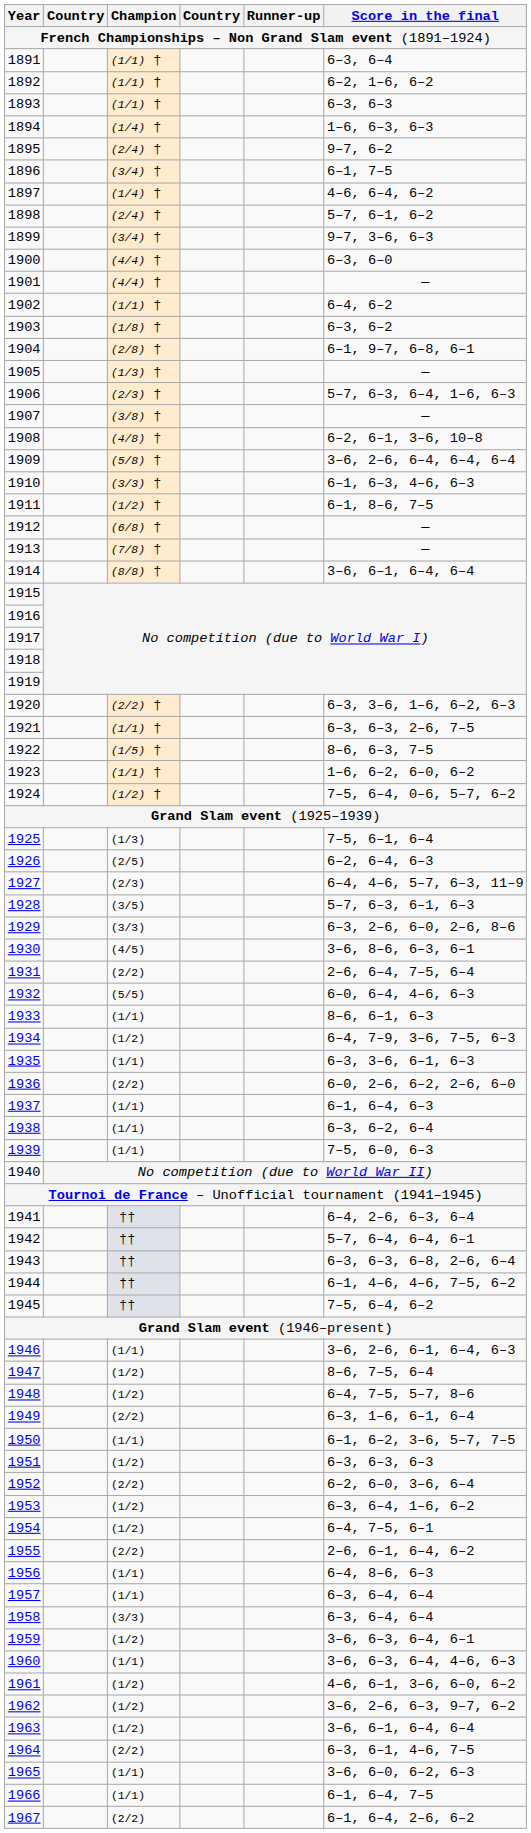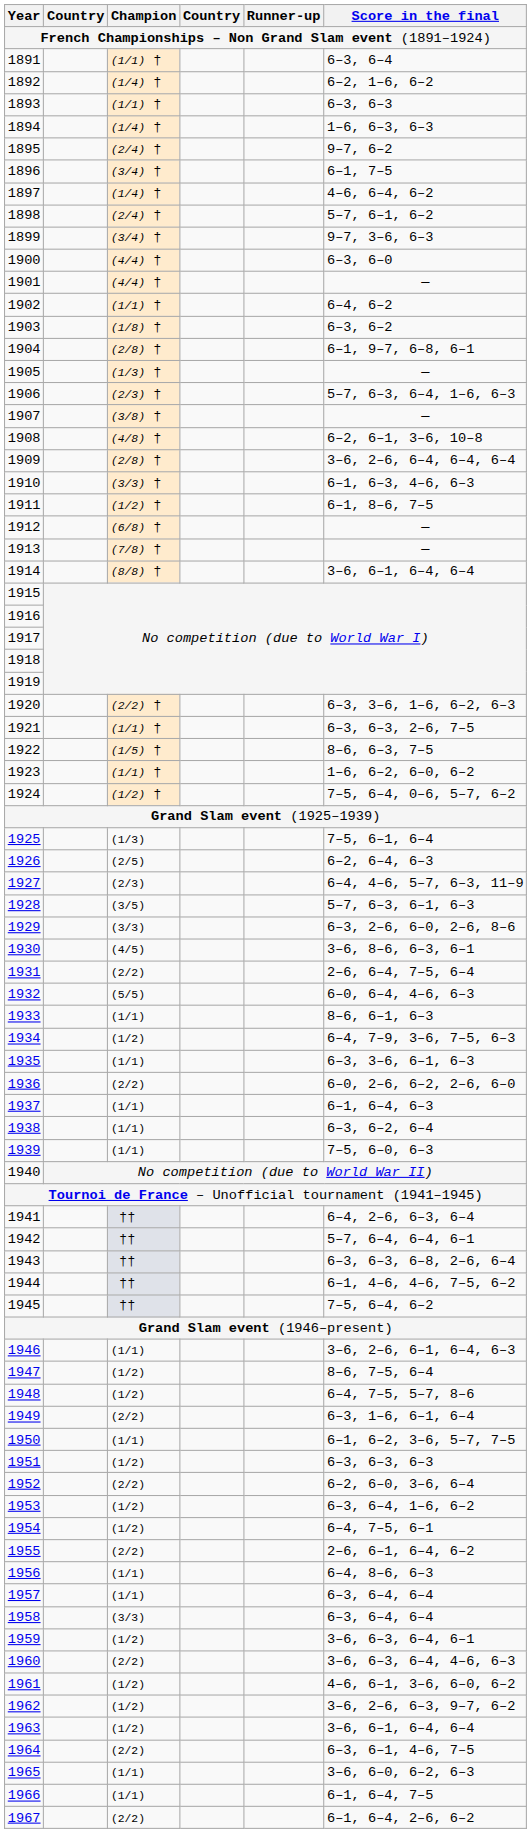 <table class="sortable wikitable">
 <tr>
 <th scope="col">Year</th>
 <th scope="col">Country</th>
 <th scope="col">Champion</th>
 <th scope="col">Country</th>
 <th scope="col">Runner-up</th>
 <th scope="col" class="unsortable"><a href='#'>Score in the final</a></th>
 </tr>
 <tr>
 <td colspan=6 style="text-align:center; background: #F5F5F5;"><strong>French Championships – Non Grand Slam event</strong> (1891–1924)</td>
 </tr>
 <tr>
 <td style="text-align: center;">1891</td>
 <td></td>
 <td style="background:#ffebcd;"> <em><small>(1/1)</small></em> †</td>
 <td></td>
 <td></td>
 <td>6–3, 6–4</td>
 </tr>
 <tr>
 <td style="text-align: center;">1892</td>
 <td></td>
-<td style="background:#ffebcd;"> <em><small>(1/1)</small></em> †</td>
+<td style="background:#ffebcd;"> <em><small>(1/4)</small></em> †</td>
 <td></td>
 <td></td>
 <td>6–2, 1–6, 6–2</td>
 </tr>
 <tr>
 <td style="text-align: center;">1893</td>
 <td></td>
 <td style="background:#ffebcd;"> <em><small>(1/1)</small></em> †</td>
 <td></td>
 <td></td>
 <td>6–3, 6–3</td>
 </tr>
 <tr>
 <td style="text-align: center;">1894</td>
 <td></td>
 <td style="background:#ffebcd;"> <em><small>(1/4)</small></em> †</td>
 <td></td>
 <td></td>
 <td>1–6, 6–3, 6–3</td>
 </tr>
 <tr>
 <td style="text-align: center;">1895</td>
 <td></td>
 <td style="background: #ffebcd;"> <em><small>(2/4)</small></em> †</td>
 <td></td>
 <td></td>
 <td>9–7, 6–2</td>
 </tr>
 <tr>
 <td style="text-align: center;">1896</td>
 <td></td>
 <td style="background: #ffebcd;"> <em><small>(3/4)</small></em> †</td>
 <td></td>
 <td></td>
 <td>6–1, 7–5</td>
 </tr>
 <tr>
 <td style="text-align: center;">1897</td>
 <td></td>
 <td style="background: #ffebcd;"> <em><small>(1/4)</small></em> †</td>
 <td></td>
 <td></td>
 <td>4–6, 6–4, 6–2</td>
 </tr>
 <tr>
 <td style="text-align: center;">1898</td>
 <td></td>
 <td style="background: #ffebcd;"> <em><small>(2/4)</small></em> †</td>
 <td></td>
 <td></td>
 <td>5–7, 6–1, 6–2</td>
 </tr>
 <tr>
 <td style="text-align: center;">1899</td>
 <td></td>
 <td style="background: #ffebcd;"> <em><small>(3/4)</small></em> †</td>
 <td></td>
 <td></td>
 <td>9–7, 3–6, 6–3</td>
 </tr>
 <tr>
 <td style="text-align: center;">1900</td>
 <td></td>
 <td style="background: #ffebcd"> <em><small>(4/4)</small></em> †</td>
 <td></td>
 <td></td>
 <td>6–3, 6–0</td>
 </tr>
 <tr>
 <td style="text-align: center;">1901</td>
 <td></td>
 <td style="background: #ffebcd;"> <em><small>(4/4)</small></em> †</td>
 <td></td>
 <td></td>
 <td style="text-align: center;">—</td>
 </tr>
 <tr>
 <td style="text-align: center;">1902</td>
 <td></td>
 <td style="background: #ffebcd;"> <em><small>(1/1)</small></em> †</td>
 <td></td>
 <td></td>
 <td>6–4, 6–2</td>
 </tr>
 <tr>
 <td style="text-align: center;">1903</td>
 <td></td>
 <td style="background: #ffebcd;"> <em><small>(1/8)</small></em> †</td>
 <td></td>
 <td></td>
 <td>6–3, 6–2</td>
 </tr>
 <tr>
 <td style="text-align: center;">1904</td>
 <td></td>
 <td style="background: #ffebcd;"> <em><small>(2/8)</small></em> †</td>
 <td></td>
 <td></td>
 <td>6–1, 9–7, 6–8, 6–1</td>
 </tr>
 <tr>
 <td style="text-align: center;">1905</td>
 <td></td>
 <td style="background: #ffebcd;"> <em><small>(1/3)</small></em> †</td>
 <td></td>
 <td></td>
 <td style="text-align: center;">—</td>
 </tr>
 <tr>
 <td style="text-align: center;">1906</td>
 <td></td>
 <td style="background: #ffebcd;"> <em><small>(2/3)</small></em> †</td>
 <td></td>
 <td></td>
 <td>5–7, 6–3, 6–4, 1–6, 6–3</td>
 </tr>
 <tr>
 <td style="text-align: center;">1907</td>
 <td></td>
 <td style="background: #ffebcd;"> <em><small>(3/8)</small></em> †</td>
 <td></td>
 <td></td>
 <td style="text-align: center;">—</td>
 </tr>
 <tr>
 <td style="text-align: center;">1908</td>
 <td></td>
 <td style="background: #ffebcd;"> <em><small>(4/8)</small></em> †</td>
 <td></td>
 <td></td>
 <td>6–2, 6–1, 3–6, 10–8</td>
 </tr>
 <tr>
 <td style="text-align: center;">1909</td>
 <td></td>
-<td style="background: #ffebcd;"> <em><small>(5/8)</small></em> †</td>
+<td style="background: #ffebcd;"> <em><small>(2/8)</small></em> †</td>
 <td></td>
 <td></td>
 <td>3–6, 2–6, 6–4, 6–4, 6–4</td>
 </tr>
 <tr>
 <td style="text-align: center;">1910</td>
 <td></td>
 <td style="background: #ffebcd;"> <em><small>(3/3)</small></em> †</td>
 <td></td>
 <td></td>
 <td>6–1, 6–3, 4–6, 6–3</td>
 </tr>
 <tr>
 <td style="text-align: center;">1911</td>
 <td></td>
 <td style="background: #ffebcd;"> <em><small>(1/2)</small></em> †</td>
 <td></td>
 <td></td>
 <td>6–1, 8–6, 7–5</td>
 </tr>
 <tr>
 <td style="text-align: center;">1912</td>
 <td></td>
 <td style="background: #ffebcd;"> <em><small>(6/8)</small></em> †</td>
 <td></td>
 <td></td>
 <td style="text-align: center;">—</td>
 </tr>
 <tr>
 <td style="text-align: center;">1913</td>
 <td></td>
 <td style="background: #ffebcd;"> <em><small>(7/8)</small></em> †</td>
 <td></td>
 <td></td>
 <td style="text-align: center;">—</td>
 </tr>
 <tr>
 <td style="text-align: center;">1914</td>
 <td></td>
 <td style="background: #ffebcd;"> <em><small>(8/8)</small></em> †</td>
 <td></td>
 <td></td>
 <td>3–6, 6–1, 6–4, 6–4</td>
 </tr>
 <tr>
 <td style="text-align: center;">1915</td>
 <td rowspan=5 colspan=5 style="text-align: center; background: #F5F5F5;"><em>No competition (due to <a href='#'>World War I</a>)</em></td>
 </tr>
 <tr>
 <td style="text-align: center;">1916</td>
 </tr>
 <tr>
 <td style="text-align: center;">1917</td>
 </tr>
 <tr>
 <td style="text-align: center;">1918</td>
 </tr>
 <tr>
 <td style="text-align: center;">1919</td>
 </tr>
 <tr>
 <td style="text-align: center;">1920</td>
 <td></td>
 <td style="background: #ffebcd;;"> <em><small>(2/2)</small></em> †</td>
 <td></td>
 <td></td>
 <td>6–3, 3–6, 1–6, 6–2, 6–3</td>
 </tr>
 <tr>
 <td style="text-align: center;">1921</td>
 <td></td>
 <td style="background: #ffebcd;"> <em><small>(1/1)</small></em> †</td>
 <td></td>
 <td></td>
 <td>6–3, 6–3, 2–6, 7–5</td>
 </tr>
 <tr>
 <td style="text-align: center;">1922</td>
 <td></td>
 <td style="background: #ffebcd;"> <em><small>(1/5)</small></em> †</td>
 <td></td>
 <td></td>
 <td>8–6, 6–3, 7–5</td>
 </tr>
 <tr>
 <td style="text-align: center;">1923</td>
 <td></td>
 <td style="background: #ffebcd;"> <em><small>(1/1)</small></em> †</td>
 <td></td>
 <td></td>
 <td>1–6, 6–2, 6–0, 6–2</td>
 </tr>
 <tr>
 <td style="text-align: center;">1924</td>
 <td></td>
 <td style="background: #ffebcd;"> <em><small>(1/2)</small></em> †</td>
 <td></td>
 <td></td>
 <td>7–5, 6–4, 0–6, 5–7, 6–2</td>
 </tr>
 <tr>
 <td colspan=6 style="text-align:center; background: #F5F5F5;"><strong>Grand Slam event</strong> (1925–1939)</td>
 </tr>
 <tr>
 <td style="text-align: center;"><a href='#'>1925</a></td>
 <td></td>
 <td> <small>(1/3)</small></td>
 <td></td>
 <td></td>
 <td>7–5, 6–1, 6–4</td>
 </tr>
 <tr>
 <td style="text-align: center;"><a href='#'>1926</a></td>
 <td></td>
 <td> <small>(2/5)</small></td>
 <td></td>
 <td></td>
 <td>6–2, 6–4, 6–3</td>
 </tr>
 <tr>
 <td style="text-align: center;"><a href='#'>1927</a></td>
 <td></td>
 <td> <small>(2/3)</small></td>
 <td></td>
 <td></td>
 <td>6–4, 4–6, 5–7, 6–3, 11–9</td>
 </tr>
 <tr>
 <td style="text-align: center;"><a href='#'>1928</a></td>
 <td></td>
 <td> <small>(3/5)</small></td>
 <td></td>
 <td></td>
 <td>5–7, 6–3, 6–1, 6–3</td>
 </tr>
 <tr>
 <td style="text-align: center;"><a href='#'>1929</a></td>
 <td></td>
 <td> <small>(3/3)</small></td>
 <td></td>
 <td></td>
 <td>6–3, 2–6, 6–0, 2–6, 8–6</td>
 </tr>
 <tr>
 <td style="text-align: center;"><a href='#'>1930</a></td>
 <td></td>
 <td> <small>(4/5)</small></td>
 <td></td>
 <td></td>
 <td>3–6, 8–6, 6–3, 6–1</td>
 </tr>
 <tr>
 <td style="text-align: center;"><a href='#'>1931</a></td>
 <td></td>
 <td> <small>(2/2)</small></td>
 <td></td>
 <td></td>
 <td>2–6, 6–4, 7–5, 6–4</td>
 </tr>
 <tr>
 <td style="text-align: center;"><a href='#'>1932</a></td>
 <td></td>
 <td> <small>(5/5)</small></td>
 <td></td>
 <td></td>
 <td>6–0, 6–4, 4–6, 6–3</td>
 </tr>
 <tr>
 <td style="text-align: center;"><a href='#'>1933</a></td>
 <td></td>
 <td> <small>(1/1)</small></td>
 <td></td>
 <td></td>
 <td>8–6, 6–1, 6–3</td>
 </tr>
 <tr>
 <td style="text-align: center;"><a href='#'>1934</a></td>
 <td></td>
 <td> <small>(1/2)</small></td>
 <td></td>
 <td></td>
 <td>6–4, 7–9, 3–6, 7–5, 6–3</td>
 </tr>
 <tr>
 <td style="text-align: center;"><a href='#'>1935</a></td>
 <td></td>
 <td> <small>(1/1)</small></td>
 <td></td>
 <td></td>
 <td>6–3, 3–6, 6–1, 6–3</td>
 </tr>
 <tr>
 <td style="text-align: center;"><a href='#'>1936</a></td>
 <td></td>
 <td> <small>(2/2)</small></td>
 <td></td>
 <td></td>
 <td>6–0, 2–6, 6–2, 2–6, 6–0</td>
 </tr>
 <tr>
 <td style="text-align: center;"><a href='#'>1937</a></td>
 <td></td>
 <td> <small>(1/1)</small></td>
 <td></td>
 <td></td>
 <td>6–1, 6–4, 6–3</td>
 </tr>
 <tr>
 <td style="text-align: center;"><a href='#'>1938</a></td>
 <td></td>
 <td> <small>(1/1)</small></td>
 <td></td>
 <td></td>
 <td>6–3, 6–2, 6–4</td>
 </tr>
 <tr>
 <td style="text-align: center;"><a href='#'>1939</a></td>
 <td></td>
 <td> <small>(1/1)</small></td>
 <td></td>
 <td></td>
 <td>7–5, 6–0, 6–3</td>
 </tr>
 <tr>
 <td style="text-align: center;">1940</td>
 <td colspan=5 style="text-align: center; background: #F5F5F5;"><em>No competition (due to <a href='#'>World War II</a>)</em></td>
 </tr>
 <tr>
 <td colspan=6 style="text-align:center; background: #F5F5F5;"><strong><a href='#'>Tournoi de France</a></strong> – Unofficial tournament (1941–1945)</td>
 </tr>
 <tr>
 <td style="text-align: center;">1941</td>
 <td></td>
 <td style="background:#dfe2e9;"> ††</td>
 <td></td>
 <td></td>
 <td>6–4, 2–6, 6–3, 6–4</td>
 </tr>
 <tr>
 <td style="text-align: center;">1942</td>
 <td></td>
 <td style="background:#dfe2e9;"> ††</td>
 <td></td>
 <td></td>
 <td>5–7, 6–4, 6–4, 6–1</td>
 </tr>
 <tr>
 <td style="text-align: center;">1943</td>
 <td></td>
 <td style="background: #dfe2e9;"> ††</td>
 <td></td>
 <td></td>
 <td>6–3, 6–3, 6–8, 2–6, 6–4</td>
 </tr>
 <tr>
 <td style="text-align: center;">1944</td>
 <td></td>
 <td style="background:#dfe2e9;"> ††</td>
 <td></td>
 <td></td>
 <td>6–1, 4–6, 4–6, 7–5, 6–2</td>
 </tr>
 <tr>
 <td style="text-align: center;">1945</td>
 <td></td>
 <td style="background: #dfe2e9;"> ††</td>
 <td></td>
 <td></td>
 <td>7–5, 6–4, 6–2</td>
 </tr>
 <tr>
 <td colspan=6 style="text-align:center; background: #F5F5F5;"><strong>Grand Slam event</strong> (1946–present)</td>
 </tr>
 <tr>
 <td style="text-align: center;"><a href='#'>1946</a></td>
 <td></td>
 <td> <small>(1/1)</small></td>
 <td></td>
 <td></td>
 <td>3–6, 2–6, 6–1, 6–4, 6–3</td>
 </tr>
 <tr>
 <td style="text-align: center;"><a href='#'>1947</a></td>
 <td></td>
 <td> <small>(1/2)</small></td>
 <td></td>
 <td></td>
 <td>8–6, 7–5, 6–4</td>
 </tr>
 <tr>
 <td style="text-align: center;"><a href='#'>1948</a></td>
 <td></td>
 <td> <small>(1/2)</small></td>
 <td></td>
 <td></td>
 <td>6–4, 7–5, 5–7, 8–6</td>
 </tr>
 <tr>
 <td style="text-align: center;"><a href='#'>1949</a></td>
 <td></td>
 <td> <small>(2/2)</small></td>
 <td></td>
 <td></td>
 <td>6–3, 1–6, 6–1, 6–4</td>
 </tr>
 <tr>
 <td style="text-align: center;"><a href='#'>1950</a></td>
 <td></td>
 <td> <small>(1/1)</small></td>
 <td></td>
 <td></td>
 <td>6–1, 6–2, 3–6, 5–7, 7–5</td>
 </tr>
 <tr>
 <td style="text-align: center;"><a href='#'>1951</a></td>
 <td></td>
 <td> <small>(1/2)</small></td>
 <td></td>
 <td></td>
 <td>6–3, 6–3, 6–3</td>
 </tr>
 <tr>
 <td style="text-align: center;"><a href='#'>1952</a></td>
 <td></td>
 <td> <small>(2/2)</small></td>
 <td></td>
 <td></td>
 <td>6–2, 6–0, 3–6, 6–4</td>
 </tr>
 <tr>
 <td style="text-align: center;"><a href='#'>1953</a></td>
 <td></td>
 <td> <small>(1/2)</small></td>
 <td></td>
 <td></td>
 <td>6–3, 6–4, 1–6, 6–2</td>
 </tr>
 <tr>
 <td style="text-align: center;"><a href='#'>1954</a></td>
 <td></td>
 <td> <small>(1/2)</small></td>
 <td></td>
 <td></td>
 <td>6–4, 7–5, 6–1</td>
 </tr>
 <tr>
 <td style="text-align: center;"><a href='#'>1955</a></td>
 <td></td>
 <td> <small>(2/2)</small></td>
 <td></td>
 <td></td>
 <td>2–6, 6–1, 6–4, 6–2</td>
 </tr>
 <tr>
 <td style="text-align: center;"><a href='#'>1956</a></td>
 <td></td>
 <td> <small>(1/1)</small></td>
 <td></td>
 <td></td>
 <td>6–4, 8–6, 6–3</td>
 </tr>
 <tr>
 <td style="text-align: center;"><a href='#'>1957</a></td>
 <td></td>
 <td> <small>(1/1)</small></td>
 <td></td>
 <td></td>
 <td>6–3, 6–4, 6–4</td>
 </tr>
 <tr>
 <td style="text-align: center;"><a href='#'>1958</a></td>
 <td></td>
 <td> <small>(3/3)</small></td>
 <td></td>
 <td></td>
 <td>6–3, 6–4, 6–4</td>
 </tr>
 <tr>
 <td style="text-align: center;"><a href='#'>1959</a></td>
 <td></td>
 <td> <small>(1/2)</small></td>
 <td></td>
 <td></td>
 <td>3–6, 6–3, 6–4, 6–1</td>
 </tr>
 <tr>
 <td style="text-align: center;"><a href='#'>1960</a></td>
 <td></td>
-<td> <small>(1/1)</small></td>
+<td> <small>(2/2)</small></td>
 <td></td>
 <td></td>
 <td>3–6, 6–3, 6–4, 4–6, 6–3</td>
 </tr>
 <tr>
 <td style="text-align: center;"><a href='#'>1961</a></td>
 <td></td>
 <td> <small>(1/2)</small></td>
 <td></td>
 <td></td>
 <td>4–6, 6–1, 3–6, 6–0, 6–2</td>
 </tr>
 <tr>
 <td style="text-align: center;"><a href='#'>1962</a></td>
 <td></td>
 <td> <small>(1/2)</small></td>
 <td></td>
 <td></td>
 <td>3–6, 2–6, 6–3, 9–7, 6–2</td>
 </tr>
 <tr>
 <td style="text-align: center;"><a href='#'>1963</a></td>
 <td></td>
 <td> <small>(1/2)</small></td>
 <td></td>
 <td></td>
 <td>3–6, 6–1, 6–4, 6–4</td>
 </tr>
 <tr>
 <td style="text-align: center;"><a href='#'>1964</a></td>
 <td></td>
 <td> <small>(2/2)</small></td>
 <td></td>
 <td></td>
 <td>6–3, 6–1, 4–6, 7–5</td>
 </tr>
 <tr>
 <td style="text-align: center;"><a href='#'>1965</a></td>
 <td></td>
 <td> <small>(1/1)</small></td>
 <td></td>
 <td></td>
 <td>3–6, 6–0, 6–2, 6–3</td>
 </tr>
 <tr>
 <td style="text-align: center;"><a href='#'>1966</a></td>
 <td></td>
 <td> <small>(1/1)</small></td>
 <td></td>
 <td></td>
 <td>6–1, 6–4, 7–5</td>
 </tr>
 <tr>
 <td style="text-align: center;"><a href='#'>1967</a></td>
 <td></td>
 <td> <small>(2/2)</small></td>
 <td></td>
 <td></td>
 <td>6–1, 6–4, 2–6, 6–2</td>
 </tr>
 </table>
